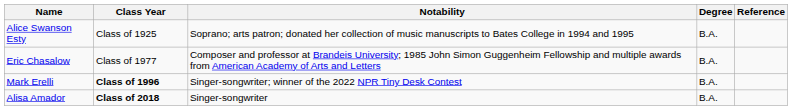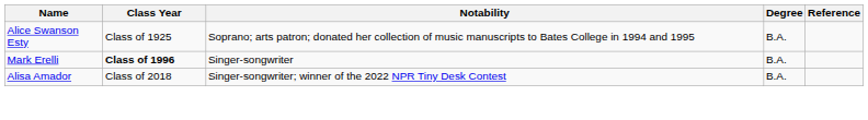 <table class="wikitable" style="width:100%">
 <tr>
 <th style="width:*;">Name</th>
 <th style="width:12%;">Class Year</th>
 <th class="unsortable" style="width:65%;">Notability</th>
 <th>Degree</th>
 <th>Reference</th>
 </tr>
 <tr>
 <td><a href='#'>Alice Swanson Esty</a></td>
 <td>Class of 1925</td>
 <td>Soprano; arts patron; donated her collection of music manuscripts to Bates College in 1994 and 1995</td>
 <td>B.A.</td>
 <td></td>
 </tr>
 <tr>
-<td><a href='#'>Eric Chasalow</a></td>
-<td>Class of 1977</td>
-<td>Composer and professor at <a href='#'>Brandeis University</a>; 1985 John Simon Guggenheim Fellowship and multiple awards from <a href='#'>American Academy of Arts and Letters</a></td>
-<td>B.A.</td>
-<td></td>
-</tr>
-<tr>
 <td><a href='#'>Mark Erelli</a></td>
 <td><strong>Class of 1996</strong></td>
-<td>Singer-songwriter; winner of the 2022 <a href='#'>NPR Tiny Desk Contest</a></td>
+<td>Singer-songwriter</td>
 <td>B.A.</td>
 <td></td>
 </tr>
 <tr>
 <td><a href='#'>Alisa Amador</a></td>
-<td><strong>Class of 2018</strong></td>
-<td>Singer-songwriter</td>
+<td>Class of 2018</td>
+<td>Singer-songwriter; winner of the 2022 <a href='#'>NPR Tiny Desk Contest</a></td>
 <td>B.A.</td>
 <td></td>
 </tr>
 </table>
